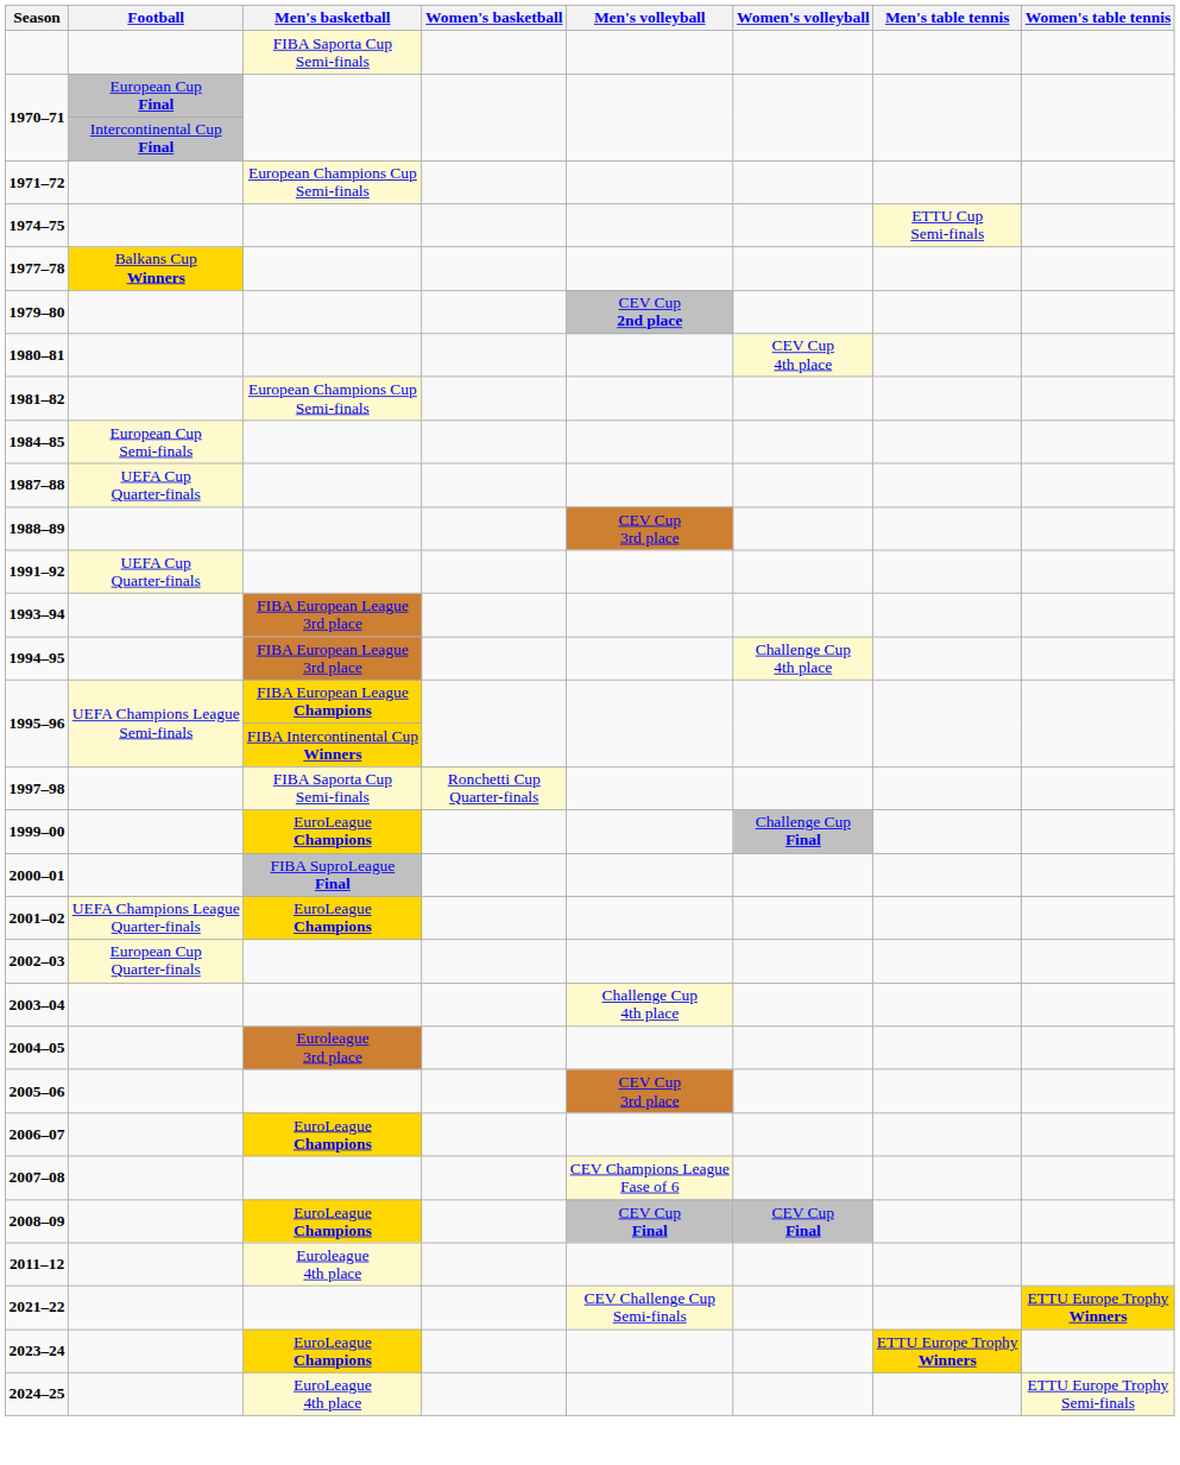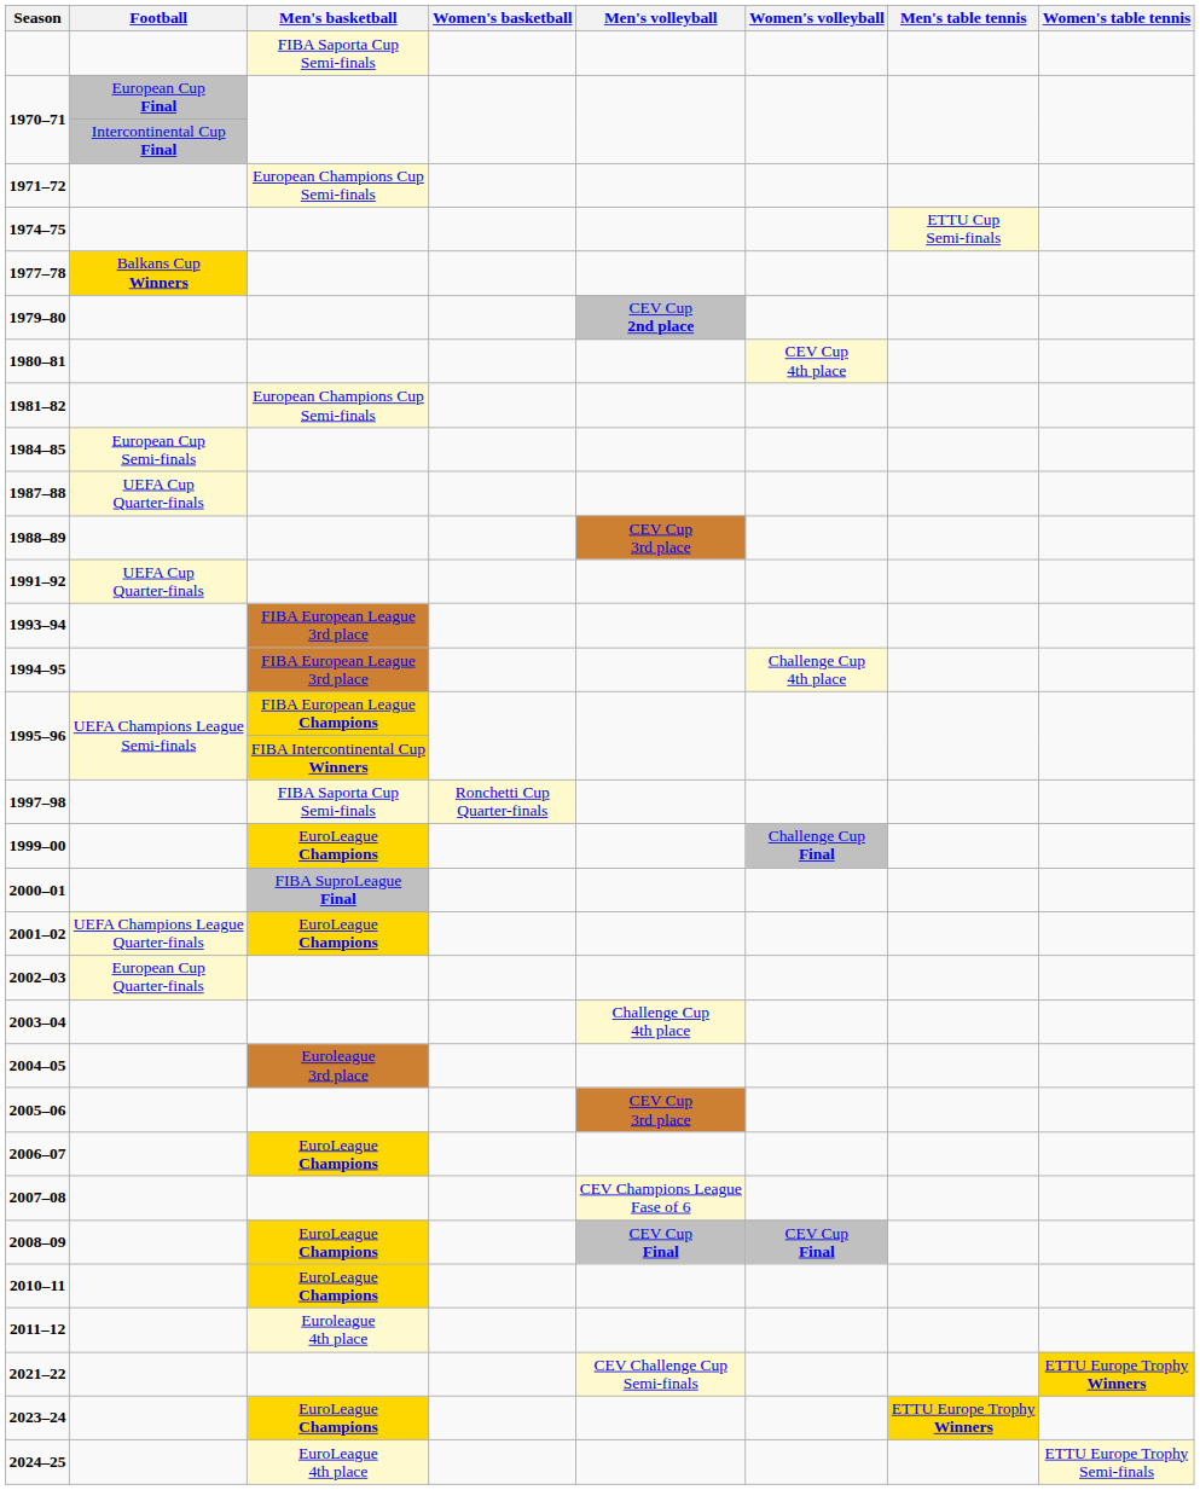 <table class="wikitable" style="text-align: center">
 <tr>
 <th>Season</th>
 <th><a href='#'>Football</a></th>
 <th><a href='#'>Men's basketball</a></th>
 <th><a href='#'>Women's basketball</a></th>
 <th><a href='#'>Men's volleyball</a></th>
 <th><a href='#'>Women's volleyball</a></th>
 <th><a href='#'>Men's table tennis</a></th>
 <th><a href='#'>Women's table tennis</a></th>
 </tr>
 <tr>
 <td></td>
 <td></td>
 <td bgcolor= LemonChiffon><a href='#'>FIBA Saporta Cup</a><br> <a href='#'>Semi-finals</a></td>
 <td></td>
 <td></td>
 <td></td>
 <td></td>
 <td></td>
 </tr>
 <tr>
 <td rowspan="2"><strong>1970–71</strong></td>
 <td bgcolor= silver><a href='#'>European Cup</a><br> <a href='#'><strong>Final</strong></a></td>
 <td rowspan="2"></td>
 <td rowspan="2"></td>
 <td rowspan="2"></td>
 <td rowspan="2"></td>
 <td rowspan="2"></td>
 <td rowspan="2"></td>
 </tr>
 <tr>
 <td bgcolor= silver><a href='#'>Intercontinental Cup</a><br><a href='#'><strong>Final</strong></a></td>
 </tr>
 <tr>
 <td><strong>1971–72</strong></td>
 <td></td>
 <td bgcolor= LemonChiffon><a href='#'>European Champions Cup</a><br><a href='#'>Semi-finals</a></td>
 <td></td>
 <td></td>
 <td></td>
 <td></td>
 <td></td>
 </tr>
 <tr>
 <td><strong>1974–75</strong></td>
 <td></td>
 <td></td>
 <td></td>
 <td></td>
 <td></td>
 <td bgcolor= LemonChiffon><a href='#'>ETTU Cup</a><br> <a href='#'>Semi-finals</a></td>
 <td></td>
 </tr>
 <tr>
 <td><strong>1977–78</strong></td>
 <td bgcolor= gold><a href='#'>Balkans Cup</a><br> <a href='#'><strong>Winners</strong></a></td>
 <td></td>
 <td></td>
 <td></td>
 <td></td>
 <td></td>
 <td></td>
 </tr>
 <tr>
 <td><strong>1979–80</strong></td>
 <td></td>
 <td></td>
 <td></td>
 <td bgcolor= silver><a href='#'>CEV Cup</a><br> <a href='#'><strong>2nd place</strong></a></td>
 <td></td>
 <td></td>
 <td></td>
 </tr>
 <tr>
 <td><strong>1980–81</strong></td>
 <td></td>
 <td></td>
 <td></td>
 <td></td>
 <td bgcolor= LemonChiffon><a href='#'>CEV Cup</a><br> <a href='#'>4th place</a></td>
 <td></td>
 <td></td>
 </tr>
 <tr>
 <td><strong>1981–82</strong></td>
 <td></td>
 <td bgcolor= LemonChiffon><a href='#'>European Champions Cup</a><br> <a href='#'>Semi-finals</a></td>
 <td></td>
 <td></td>
 <td></td>
 <td></td>
 <td></td>
 </tr>
 <tr>
 <td><strong>1984–85</strong></td>
 <td bgcolor= LemonChiffon><a href='#'>European Cup</a><br> <a href='#'>Semi-finals</a></td>
 <td></td>
 <td></td>
 <td></td>
 <td></td>
 <td></td>
 <td></td>
 </tr>
 <tr>
 <td><strong>1987–88</strong></td>
 <td bgcolor= LemonChiffon><a href='#'>UEFA Cup</a><br><a href='#'>Quarter-finals</a></td>
 <td></td>
 <td></td>
 <td></td>
 <td></td>
 <td></td>
 <td></td>
 </tr>
 <tr>
 <td><strong>1988–89</strong></td>
 <td></td>
 <td></td>
 <td></td>
 <td bgcolor= #CD7F32><a href='#'>CEV Cup</a><br><a href='#'>3rd place</a></td>
 <td></td>
 <td></td>
 <td></td>
 </tr>
 <tr>
 <td><strong>1991–92</strong></td>
 <td bgcolor= LemonChiffon><a href='#'>UEFA Cup</a><br> <a href='#'>Quarter-finals</a></td>
 <td></td>
 <td></td>
 <td></td>
 <td></td>
 <td></td>
 <td></td>
 </tr>
 <tr>
 <td><strong>1993–94</strong></td>
 <td></td>
 <td bgcolor= #CD7F32><a href='#'>FIBA European League</a><br><a href='#'>3rd place</a></td>
 <td></td>
 <td></td>
 <td></td>
 <td></td>
 <td></td>
 </tr>
 <tr>
 <td><strong>1994–95</strong></td>
 <td></td>
 <td bgcolor= #CD7F32><a href='#'>FIBA European League</a><br><a href='#'>3rd place</a></td>
 <td></td>
 <td></td>
 <td bgcolor= LemonChiffon><a href='#'>Challenge Cup</a><br> <a href='#'>4th place</a></td>
 <td></td>
 <td></td>
 </tr>
 <tr>
 <td rowspan="2"><strong>1995–96</strong></td>
 <td rowspan="2" bgcolor= LemonChiffon><a href='#'>UEFA Champions League</a><br> <a href='#'>Semi-finals</a></td>
 <td bgcolor= gold><a href='#'>FIBA European League</a><br> <a href='#'><strong>Champions</strong></a></td>
 <td rowspan="2"></td>
 <td rowspan="2"></td>
 <td rowspan="2"></td>
 <td rowspan="2"></td>
 <td rowspan="2"></td>
 </tr>
 <tr>
 <td bgcolor= gold><a href='#'>FIBA Intercontinental Cup</a><br> <a href='#'><strong>Winners</strong></a></td>
 </tr>
 <tr>
 <td><strong>1997–98</strong></td>
 <td></td>
 <td bgcolor= LemonChiffon><a href='#'>FIBA Saporta Cup</a><br> <a href='#'>Semi-finals</a></td>
 <td bgcolor= LemonChiffon><a href='#'>Ronchetti Cup</a><br> <a href='#'>Quarter-finals</a></td>
 <td></td>
 <td></td>
 <td></td>
 <td></td>
 </tr>
 <tr>
 <td><strong>1999–00</strong></td>
 <td></td>
 <td bgcolor= gold><a href='#'>EuroLeague</a><br> <a href='#'><strong>Champions</strong></a></td>
 <td></td>
 <td></td>
 <td bgcolor= silver><a href='#'>Challenge Cup</a><br> <a href='#'><strong>Final</strong></a></td>
 <td></td>
 <td></td>
 </tr>
 <tr>
 <td><strong>2000–01</strong></td>
 <td></td>
 <td bgcolor= silver><a href='#'>FIBA SuproLeague</a><br> <a href='#'><strong>Final</strong></a></td>
 <td></td>
 <td></td>
 <td></td>
 <td></td>
 <td></td>
 </tr>
 <tr>
 <td><strong>2001–02</strong></td>
 <td bgcolor= LemonChiffon><a href='#'>UEFA Champions League</a><br> <a href='#'>Quarter-finals</a></td>
 <td bgcolor= gold><a href='#'>EuroLeague</a><br> <a href='#'><strong>Champions</strong></a></td>
 <td></td>
 <td></td>
 <td></td>
 <td></td>
 <td></td>
 </tr>
 <tr>
 <td><strong>2002–03</strong></td>
 <td bgcolor= LemonChiffon><a href='#'>European Cup</a><br> <a href='#'>Quarter-finals</a></td>
 <td></td>
 <td></td>
 <td></td>
 <td></td>
 <td></td>
 <td></td>
 </tr>
 <tr>
 <td><strong>2003–04</strong></td>
 <td></td>
 <td></td>
 <td></td>
 <td bgcolor= LemonChiffon><a href='#'>Challenge Cup</a><br><a href='#'>4th place</a></td>
 <td></td>
 <td></td>
 <td></td>
 </tr>
 <tr>
 <td><strong>2004–05</strong></td>
 <td></td>
 <td bgcolor= #CD7F32><a href='#'>Euroleague</a><br> <a href='#'>3rd place</a></td>
 <td></td>
 <td></td>
 <td></td>
 <td></td>
 <td></td>
 </tr>
 <tr>
 <td><strong>2005–06</strong></td>
 <td></td>
 <td></td>
 <td></td>
 <td bgcolor= #CD7F32><a href='#'>CEV Cup</a><br> <a href='#'>3rd place</a></td>
 <td></td>
 <td></td>
 <td></td>
 </tr>
 <tr>
 <td><strong>2006–07</strong></td>
 <td></td>
 <td bgcolor= gold><a href='#'>EuroLeague</a><br> <a href='#'><strong>Champions</strong></a></td>
 <td></td>
 <td></td>
 <td></td>
 <td></td>
 <td></td>
 </tr>
 <tr>
 <td><strong>2007–08</strong></td>
 <td></td>
 <td></td>
 <td></td>
 <td bgcolor= LemonChiffon><a href='#'>CEV Champions League</a><br> <a href='#'>Fase of 6</a></td>
 <td></td>
 <td></td>
 <td></td>
 </tr>
 <tr>
 <td><strong>2008–09</strong></td>
 <td></td>
 <td bgcolor= gold><a href='#'>EuroLeague</a><br> <a href='#'><strong>Champions</strong></a></td>
 <td></td>
 <td bgcolor= silver><a href='#'>CEV Cup</a><br> <a href='#'><strong>Final</strong></a></td>
 <td bgcolor= silver><a href='#'>CEV Cup</a><br> <a href='#'><strong>Final</strong></a></td>
 <td></td>
 <td></td>
 </tr>
 <tr>
+<td><strong>2010–11</strong></td>
+<td></td>
+<td bgcolor= gold><a href='#'>EuroLeague</a><br> <a href='#'><strong>Champions</strong></a></td>
+<td></td>
+<td></td>
+<td></td>
+<td></td>
+<td></td>
+</tr>
+<tr>
 <td><strong>2011–12</strong></td>
 <td></td>
 <td bgcolor= LemonChiffon><a href='#'>Euroleague</a><br> <a href='#'>4th place</a></td>
 <td></td>
 <td></td>
 <td></td>
 <td></td>
 <td></td>
 </tr>
 <tr>
 <td><strong>2021–22</strong></td>
 <td></td>
 <td></td>
 <td></td>
 <td bgcolor= LemonChiffon><a href='#'>CEV Challenge Cup</a><br> <a href='#'>Semi-finals</a></td>
 <td></td>
 <td></td>
 <td bgcolor= gold><a href='#'>ETTU Europe Trophy</a><br> <strong><a href='#'>Winners</a></strong></td>
 </tr>
 <tr>
 <td><strong>2023–24</strong></td>
 <td></td>
 <td bgcolor= gold><a href='#'>EuroLeague</a><br> <strong><a href='#'>Champions</a></strong></td>
 <td></td>
 <td></td>
 <td></td>
 <td bgcolor= gold><a href='#'>ETTU Europe Trophy</a><br> <strong><a href='#'>Winners</a></strong></td>
 <td></td>
 </tr>
 <tr>
 <td><strong>2024–25</strong></td>
 <td></td>
 <td bgcolor= LemonChiffon><a href='#'>EuroLeague</a><br> <a href='#'>4th place</a></td>
 <td></td>
 <td></td>
 <td></td>
 <td></td>
 <td bgcolor= LemonChiffon><a href='#'>ETTU Europe Trophy</a><br> <a href='#'>Semi-finals</a></td>
 </tr>
 </table>
